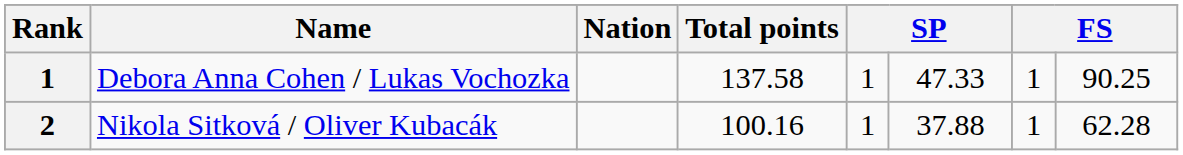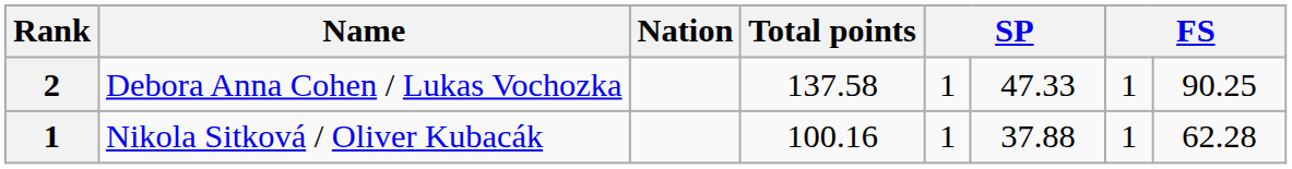 <table class="wikitable sortable">
 <tr>
 <th>Rank</th>
 <th>Name</th>
 <th>Nation</th>
 <th>Total points</th>
 <th colspan="2" width="80px"><a href='#'>SP</a></th>
 <th colspan="2" width="80px"><a href='#'>FS</a></th>
 </tr>
 <tr>
-<th>1</th>
+<th>2</th>
 <td><a href='#'>Debora Anna Cohen</a> / <a href='#'>Lukas Vochozka</a></td>
 <td></td>
 <td align="center">137.58</td>
 <td align="center">1</td>
 <td align="center">47.33</td>
 <td align="center">1</td>
 <td align="center">90.25</td>
 </tr>
 <tr>
-<th>2</th>
+<th>1</th>
 <td><a href='#'>Nikola Sitková</a> / <a href='#'>Oliver Kubacák</a></td>
 <td></td>
 <td align="center">100.16</td>
 <td align="center">1</td>
 <td align="center">37.88</td>
 <td align="center">1</td>
 <td align="center">62.28</td>
 </tr>
 </table>
